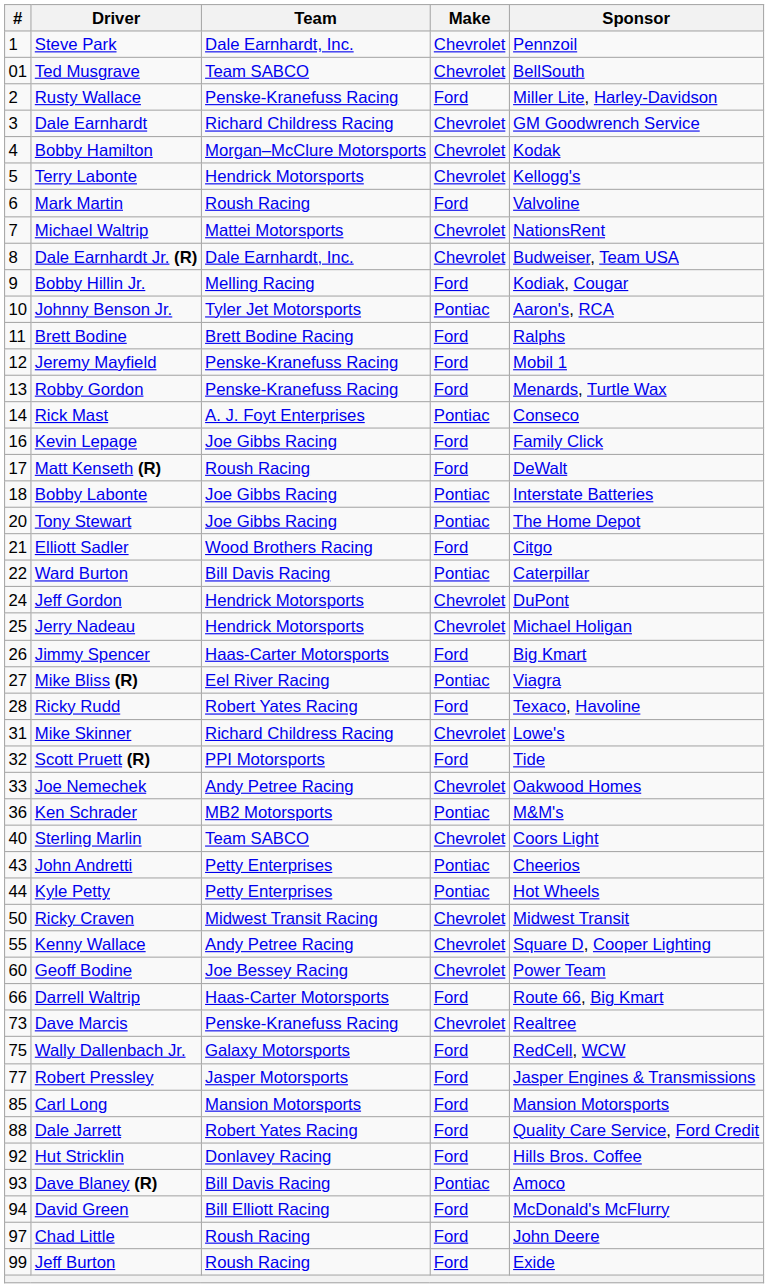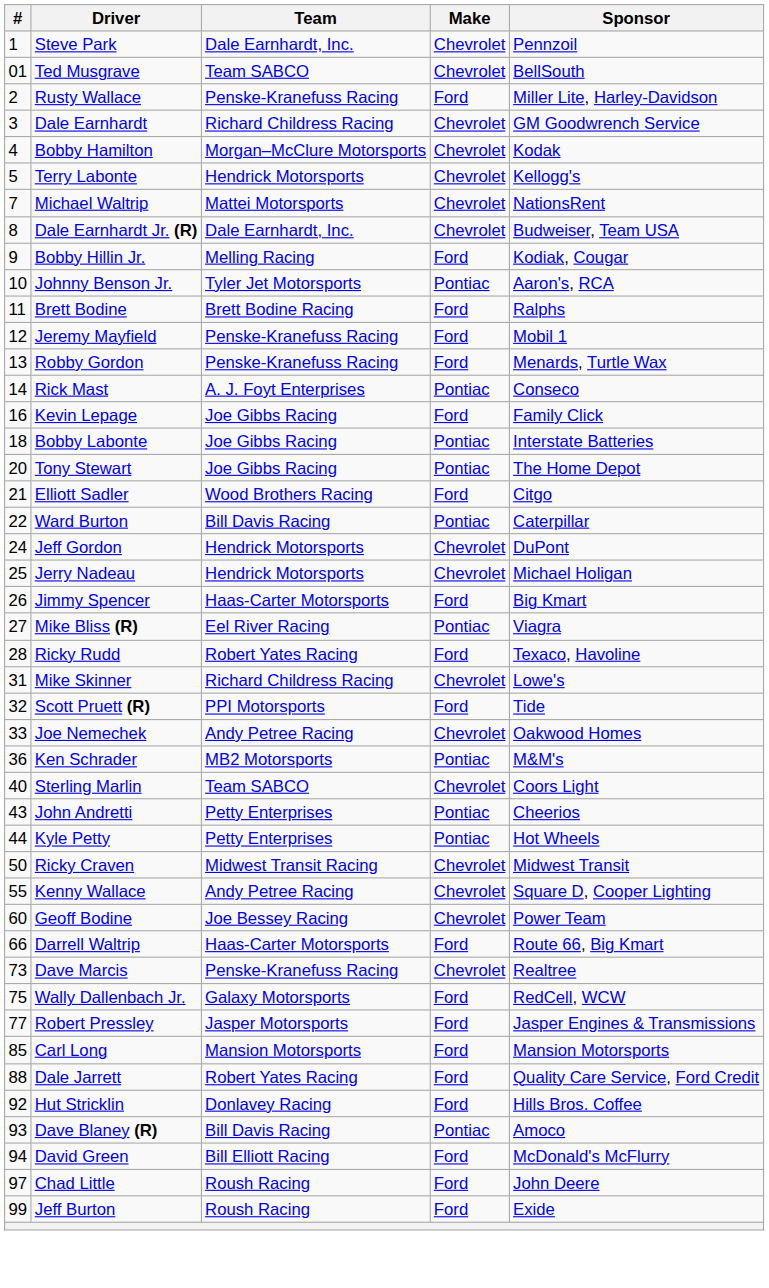 <table class="wikitable" style="font-size:95%">
 <tr>
 <th>#</th>
 <th>Driver</th>
 <th>Team</th>
 <th>Make</th>
 <th>Sponsor</th>
 </tr>
 <tr>
 <td>1</td>
 <td><a href='#'>Steve Park</a></td>
 <td><a href='#'>Dale Earnhardt, Inc.</a></td>
 <td><a href='#'>Chevrolet</a></td>
 <td><a href='#'>Pennzoil</a></td>
 </tr>
 <tr>
 <td>01</td>
 <td><a href='#'>Ted Musgrave</a></td>
 <td><a href='#'>Team SABCO</a></td>
 <td><a href='#'>Chevrolet</a></td>
 <td><a href='#'>BellSouth</a></td>
 </tr>
 <tr>
 <td>2</td>
 <td><a href='#'>Rusty Wallace</a></td>
 <td><a href='#'>Penske-Kranefuss Racing</a></td>
 <td><a href='#'>Ford</a></td>
 <td><a href='#'>Miller Lite</a>, <a href='#'>Harley-Davidson</a></td>
 </tr>
 <tr>
 <td>3</td>
 <td><a href='#'>Dale Earnhardt</a></td>
 <td><a href='#'>Richard Childress Racing</a></td>
 <td><a href='#'>Chevrolet</a></td>
 <td><a href='#'>GM Goodwrench Service</a></td>
 </tr>
 <tr>
 <td>4</td>
 <td><a href='#'>Bobby Hamilton</a></td>
 <td><a href='#'>Morgan–McClure Motorsports</a></td>
 <td><a href='#'>Chevrolet</a></td>
 <td><a href='#'>Kodak</a></td>
 </tr>
 <tr>
 <td>5</td>
 <td><a href='#'>Terry Labonte</a></td>
 <td><a href='#'>Hendrick Motorsports</a></td>
 <td><a href='#'>Chevrolet</a></td>
 <td><a href='#'>Kellogg's</a></td>
-</tr>
-<tr>
-<td>6</td>
-<td><a href='#'>Mark Martin</a></td>
-<td><a href='#'>Roush Racing</a></td>
-<td><a href='#'>Ford</a></td>
-<td><a href='#'>Valvoline</a></td>
 </tr>
 <tr>
 <td>7</td>
 <td><a href='#'>Michael Waltrip</a></td>
 <td><a href='#'>Mattei Motorsports</a></td>
 <td><a href='#'>Chevrolet</a></td>
 <td><a href='#'>NationsRent</a></td>
 </tr>
 <tr>
 <td>8</td>
 <td><a href='#'>Dale Earnhardt Jr.</a> <strong>(R)</strong></td>
 <td><a href='#'>Dale Earnhardt, Inc.</a></td>
 <td><a href='#'>Chevrolet</a></td>
 <td><a href='#'>Budweiser</a>, <a href='#'>Team USA</a></td>
 </tr>
 <tr>
 <td>9</td>
 <td><a href='#'>Bobby Hillin Jr.</a></td>
 <td><a href='#'>Melling Racing</a></td>
 <td><a href='#'>Ford</a></td>
 <td><a href='#'>Kodiak</a>, <a href='#'>Cougar</a></td>
 </tr>
 <tr>
 <td>10</td>
 <td><a href='#'>Johnny Benson Jr.</a></td>
 <td><a href='#'>Tyler Jet Motorsports</a></td>
 <td><a href='#'>Pontiac</a></td>
 <td><a href='#'>Aaron's</a>, <a href='#'>RCA</a></td>
 </tr>
 <tr>
 <td>11</td>
 <td><a href='#'>Brett Bodine</a></td>
 <td><a href='#'>Brett Bodine Racing</a></td>
 <td><a href='#'>Ford</a></td>
 <td><a href='#'>Ralphs</a></td>
 </tr>
 <tr>
 <td>12</td>
 <td><a href='#'>Jeremy Mayfield</a></td>
 <td><a href='#'>Penske-Kranefuss Racing</a></td>
 <td><a href='#'>Ford</a></td>
 <td><a href='#'>Mobil 1</a></td>
 </tr>
 <tr>
 <td>13</td>
 <td><a href='#'>Robby Gordon</a></td>
 <td><a href='#'>Penske-Kranefuss Racing</a></td>
 <td><a href='#'>Ford</a></td>
 <td><a href='#'>Menards</a>, <a href='#'>Turtle Wax</a></td>
 </tr>
 <tr>
 <td>14</td>
 <td><a href='#'>Rick Mast</a></td>
 <td><a href='#'>A. J. Foyt Enterprises</a></td>
 <td><a href='#'>Pontiac</a></td>
 <td><a href='#'>Conseco</a></td>
 </tr>
 <tr>
 <td>16</td>
 <td><a href='#'>Kevin Lepage</a></td>
 <td><a href='#'>Joe Gibbs Racing</a></td>
 <td><a href='#'>Ford</a></td>
 <td><a href='#'>Family Click</a></td>
-</tr>
-<tr>
-<td>17</td>
-<td><a href='#'>Matt Kenseth</a> <strong>(R)</strong></td>
-<td><a href='#'>Roush Racing</a></td>
-<td><a href='#'>Ford</a></td>
-<td><a href='#'>DeWalt</a></td>
 </tr>
 <tr>
 <td>18</td>
 <td><a href='#'>Bobby Labonte</a></td>
 <td><a href='#'>Joe Gibbs Racing</a></td>
 <td><a href='#'>Pontiac</a></td>
 <td><a href='#'>Interstate Batteries</a></td>
 </tr>
 <tr>
 <td>20</td>
 <td><a href='#'>Tony Stewart</a></td>
 <td><a href='#'>Joe Gibbs Racing</a></td>
 <td><a href='#'>Pontiac</a></td>
 <td><a href='#'>The Home Depot</a></td>
 </tr>
 <tr>
 <td>21</td>
 <td><a href='#'>Elliott Sadler</a></td>
 <td><a href='#'>Wood Brothers Racing</a></td>
 <td><a href='#'>Ford</a></td>
 <td><a href='#'>Citgo</a></td>
 </tr>
 <tr>
 <td>22</td>
 <td><a href='#'>Ward Burton</a></td>
 <td><a href='#'>Bill Davis Racing</a></td>
 <td><a href='#'>Pontiac</a></td>
 <td><a href='#'>Caterpillar</a></td>
 </tr>
 <tr>
 <td>24</td>
 <td><a href='#'>Jeff Gordon</a></td>
 <td><a href='#'>Hendrick Motorsports</a></td>
 <td><a href='#'>Chevrolet</a></td>
 <td><a href='#'>DuPont</a></td>
 </tr>
 <tr>
 <td>25</td>
 <td><a href='#'>Jerry Nadeau</a></td>
 <td><a href='#'>Hendrick Motorsports</a></td>
 <td><a href='#'>Chevrolet</a></td>
 <td><a href='#'>Michael Holigan</a></td>
 </tr>
 <tr>
 <td>26</td>
 <td><a href='#'>Jimmy Spencer</a></td>
 <td><a href='#'>Haas-Carter Motorsports</a></td>
 <td><a href='#'>Ford</a></td>
 <td><a href='#'>Big Kmart</a></td>
 </tr>
 <tr>
 <td>27</td>
 <td><a href='#'>Mike Bliss</a> <strong>(R)</strong></td>
 <td><a href='#'>Eel River Racing</a></td>
 <td><a href='#'>Pontiac</a></td>
 <td><a href='#'>Viagra</a></td>
 </tr>
 <tr>
 <td>28</td>
 <td><a href='#'>Ricky Rudd</a></td>
 <td><a href='#'>Robert Yates Racing</a></td>
 <td><a href='#'>Ford</a></td>
 <td><a href='#'>Texaco</a>, <a href='#'>Havoline</a></td>
 </tr>
 <tr>
 <td>31</td>
 <td><a href='#'>Mike Skinner</a></td>
 <td><a href='#'>Richard Childress Racing</a></td>
 <td><a href='#'>Chevrolet</a></td>
 <td><a href='#'>Lowe's</a></td>
 </tr>
 <tr>
 <td>32</td>
 <td><a href='#'>Scott Pruett</a> <strong>(R)</strong></td>
 <td><a href='#'>PPI Motorsports</a></td>
 <td><a href='#'>Ford</a></td>
 <td><a href='#'>Tide</a></td>
 </tr>
 <tr>
 <td>33</td>
 <td><a href='#'>Joe Nemechek</a></td>
 <td><a href='#'>Andy Petree Racing</a></td>
 <td><a href='#'>Chevrolet</a></td>
 <td><a href='#'>Oakwood Homes</a></td>
 </tr>
 <tr>
 <td>36</td>
 <td><a href='#'>Ken Schrader</a></td>
 <td><a href='#'>MB2 Motorsports</a></td>
 <td><a href='#'>Pontiac</a></td>
 <td><a href='#'>M&M's</a></td>
 </tr>
 <tr>
 <td>40</td>
 <td><a href='#'>Sterling Marlin</a></td>
 <td><a href='#'>Team SABCO</a></td>
 <td><a href='#'>Chevrolet</a></td>
 <td><a href='#'>Coors Light</a></td>
 </tr>
 <tr>
 <td>43</td>
 <td><a href='#'>John Andretti</a></td>
 <td><a href='#'>Petty Enterprises</a></td>
 <td><a href='#'>Pontiac</a></td>
 <td><a href='#'>Cheerios</a></td>
 </tr>
 <tr>
 <td>44</td>
 <td><a href='#'>Kyle Petty</a></td>
 <td><a href='#'>Petty Enterprises</a></td>
 <td><a href='#'>Pontiac</a></td>
 <td><a href='#'>Hot Wheels</a></td>
 </tr>
 <tr>
 <td>50</td>
 <td><a href='#'>Ricky Craven</a></td>
 <td><a href='#'>Midwest Transit Racing</a></td>
 <td><a href='#'>Chevrolet</a></td>
 <td><a href='#'>Midwest Transit</a></td>
 </tr>
 <tr>
 <td>55</td>
 <td><a href='#'>Kenny Wallace</a></td>
 <td><a href='#'>Andy Petree Racing</a></td>
 <td><a href='#'>Chevrolet</a></td>
 <td><a href='#'>Square D</a>, <a href='#'>Cooper Lighting</a></td>
 </tr>
 <tr>
 <td>60</td>
 <td><a href='#'>Geoff Bodine</a></td>
 <td><a href='#'>Joe Bessey Racing</a></td>
 <td><a href='#'>Chevrolet</a></td>
 <td><a href='#'>Power Team</a></td>
 </tr>
 <tr>
 <td>66</td>
 <td><a href='#'>Darrell Waltrip</a></td>
 <td><a href='#'>Haas-Carter Motorsports</a></td>
 <td><a href='#'>Ford</a></td>
 <td><a href='#'>Route 66</a>, <a href='#'>Big Kmart</a></td>
 </tr>
 <tr>
 <td>73</td>
 <td><a href='#'>Dave Marcis</a></td>
 <td><a href='#'>Penske-Kranefuss Racing</a></td>
 <td><a href='#'>Chevrolet</a></td>
 <td><a href='#'>Realtree</a></td>
 </tr>
 <tr>
 <td>75</td>
 <td><a href='#'>Wally Dallenbach Jr.</a></td>
 <td><a href='#'>Galaxy Motorsports</a></td>
 <td><a href='#'>Ford</a></td>
 <td><a href='#'>RedCell</a>, <a href='#'>WCW</a></td>
 </tr>
 <tr>
 <td>77</td>
 <td><a href='#'>Robert Pressley</a></td>
 <td><a href='#'>Jasper Motorsports</a></td>
 <td><a href='#'>Ford</a></td>
 <td><a href='#'>Jasper Engines & Transmissions</a></td>
 </tr>
 <tr>
 <td>85</td>
 <td><a href='#'>Carl Long</a></td>
 <td><a href='#'>Mansion Motorsports</a></td>
 <td><a href='#'>Ford</a></td>
 <td><a href='#'>Mansion Motorsports</a></td>
 </tr>
 <tr>
 <td>88</td>
 <td><a href='#'>Dale Jarrett</a></td>
 <td><a href='#'>Robert Yates Racing</a></td>
 <td><a href='#'>Ford</a></td>
 <td><a href='#'>Quality Care Service</a>, <a href='#'>Ford Credit</a></td>
 </tr>
 <tr>
 <td>92</td>
 <td><a href='#'>Hut Stricklin</a></td>
 <td><a href='#'>Donlavey Racing</a></td>
 <td><a href='#'>Ford</a></td>
 <td><a href='#'>Hills Bros. Coffee</a></td>
 </tr>
 <tr>
 <td>93</td>
 <td><a href='#'>Dave Blaney</a> <strong>(R)</strong></td>
 <td><a href='#'>Bill Davis Racing</a></td>
 <td><a href='#'>Pontiac</a></td>
 <td><a href='#'>Amoco</a></td>
 </tr>
 <tr>
 <td>94</td>
 <td><a href='#'>David Green</a></td>
 <td><a href='#'>Bill Elliott Racing</a></td>
 <td><a href='#'>Ford</a></td>
 <td><a href='#'>McDonald's McFlurry</a></td>
 </tr>
 <tr>
 <td>97</td>
 <td><a href='#'>Chad Little</a></td>
 <td><a href='#'>Roush Racing</a></td>
 <td><a href='#'>Ford</a></td>
 <td><a href='#'>John Deere</a></td>
 </tr>
 <tr>
 <td>99</td>
 <td><a href='#'>Jeff Burton</a></td>
 <td><a href='#'>Roush Racing</a></td>
 <td><a href='#'>Ford</a></td>
 <td><a href='#'>Exide</a></td>
 </tr>
 <tr>
 <th colspan="5"></th>
 </tr>
 </table>
